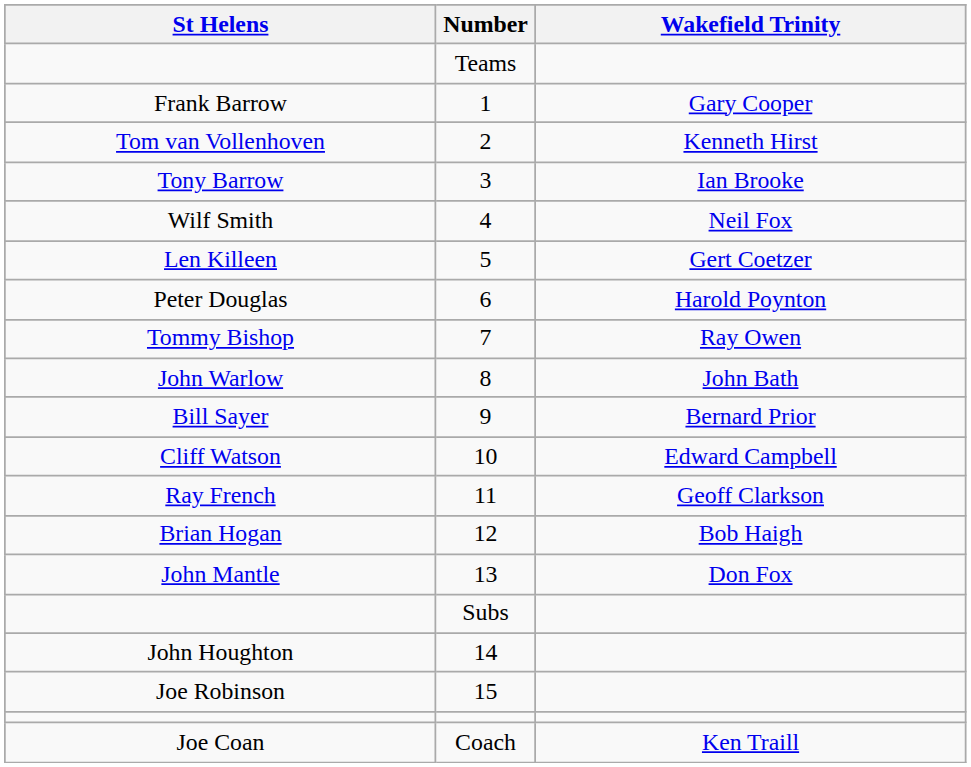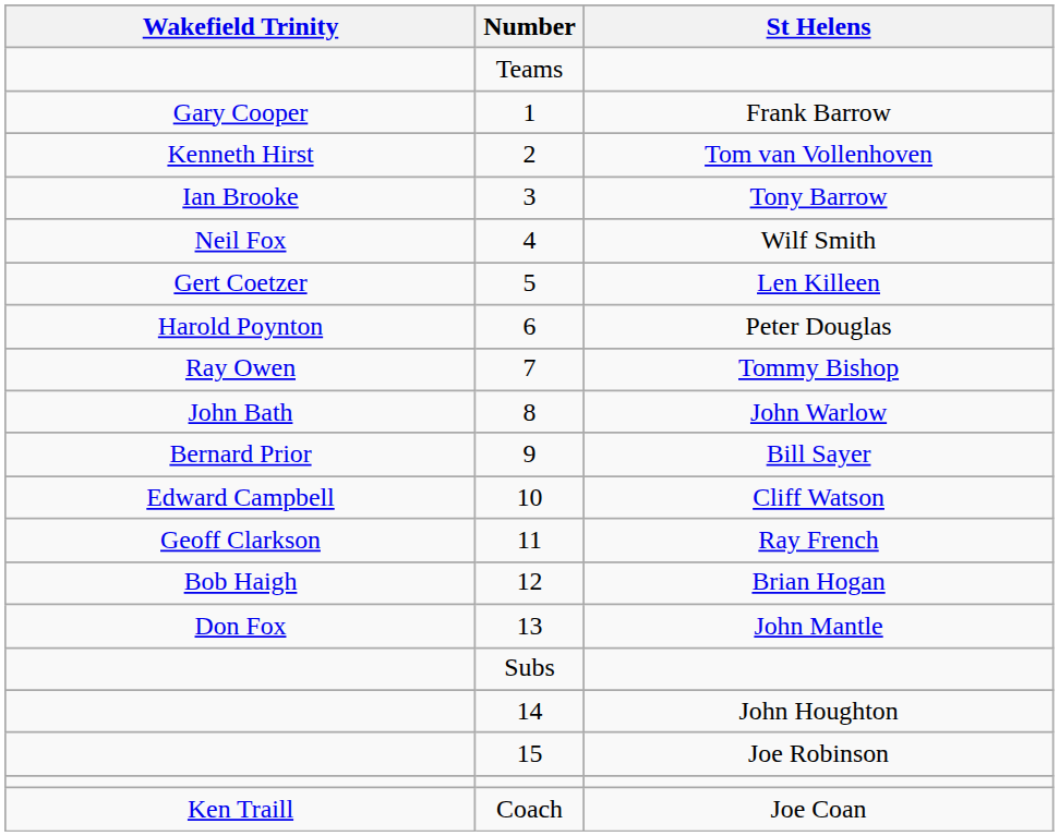 <table class="wikitable" style="text-align:center; font-size: 85%">
 <tr>
+<th width=240 abbr=winner><a href='#'>Wakefield Trinity</a></th>
+<th width=50 abbr="Number">Number</th>
 <th width=240 abbr=runner-up><a href='#'>St Helens</a></th>
-<th width=50 abbr="Number">Number</th>
-<th width=240 abbr=winner><a href='#'>Wakefield Trinity</a></th>
 </tr>
 <tr>
 <td></td>
 <td>Teams</td>
 <td></td>
 </tr>
 <tr>
+<td><a href='#'>Gary Cooper</a></td>
+<td>1</td>
 <td>Frank Barrow</td>
-<td>1</td>
-<td><a href='#'>Gary Cooper</a></td>
 </tr>
 <tr>
+<td><a href='#'>Kenneth Hirst</a></td>
+<td>2</td>
 <td><a href='#'>Tom van Vollenhoven</a></td>
-<td>2</td>
-<td><a href='#'>Kenneth Hirst</a></td>
 </tr>
 <tr>
+<td><a href='#'>Ian Brooke</a></td>
+<td>3</td>
 <td><a href='#'>Tony Barrow</a></td>
-<td>3</td>
-<td><a href='#'>Ian Brooke</a></td>
 </tr>
 <tr>
+<td><a href='#'>Neil Fox</a></td>
+<td>4</td>
 <td>Wilf Smith</td>
-<td>4</td>
-<td><a href='#'>Neil Fox</a></td>
 </tr>
 <tr>
+<td><a href='#'>Gert Coetzer</a></td>
+<td>5</td>
 <td><a href='#'>Len Killeen</a></td>
-<td>5</td>
-<td><a href='#'>Gert Coetzer</a></td>
 </tr>
 <tr>
+<td><a href='#'>Harold Poynton</a></td>
+<td>6</td>
 <td>Peter Douglas</td>
-<td>6</td>
-<td><a href='#'>Harold Poynton</a></td>
 </tr>
 <tr>
+<td><a href='#'>Ray Owen</a></td>
+<td>7</td>
 <td><a href='#'>Tommy Bishop</a></td>
-<td>7</td>
-<td><a href='#'>Ray Owen</a></td>
 </tr>
 <tr>
+<td><a href='#'>John Bath</a></td>
+<td>8</td>
 <td><a href='#'>John Warlow</a></td>
-<td>8</td>
-<td><a href='#'>John Bath</a></td>
 </tr>
 <tr>
+<td><a href='#'>Bernard Prior</a></td>
+<td>9</td>
 <td><a href='#'>Bill Sayer</a></td>
-<td>9</td>
-<td><a href='#'>Bernard Prior</a></td>
 </tr>
 <tr>
+<td><a href='#'>Edward Campbell</a></td>
+<td>10</td>
 <td><a href='#'>Cliff Watson</a></td>
-<td>10</td>
-<td><a href='#'>Edward Campbell</a></td>
 </tr>
 <tr>
+<td><a href='#'>Geoff Clarkson</a></td>
+<td>11</td>
 <td><a href='#'>Ray French</a></td>
-<td>11</td>
-<td><a href='#'>Geoff Clarkson</a></td>
 </tr>
 <tr>
+<td><a href='#'>Bob Haigh</a></td>
+<td>12</td>
 <td><a href='#'>Brian Hogan</a></td>
-<td>12</td>
-<td><a href='#'>Bob Haigh</a></td>
 </tr>
 <tr>
+<td><a href='#'>Don Fox</a></td>
+<td>13</td>
 <td><a href='#'>John Mantle</a></td>
-<td>13</td>
-<td><a href='#'>Don Fox</a></td>
 </tr>
 <tr>
 <td></td>
 <td>Subs</td>
 <td></td>
 </tr>
 <tr>
+<td></td>
+<td>14</td>
 <td>John Houghton</td>
-<td>14</td>
-<td></td>
 </tr>
 <tr>
+<td></td>
+<td>15</td>
 <td>Joe Robinson</td>
-<td>15</td>
-<td></td>
 </tr>
 <tr>
 <td></td>
 <td></td>
 <td></td>
 </tr>
 <tr>
+<td><a href='#'>Ken Traill</a></td>
+<td>Coach</td>
 <td>Joe Coan</td>
-<td>Coach</td>
-<td><a href='#'>Ken Traill</a></td>
 </tr>
 </table>
